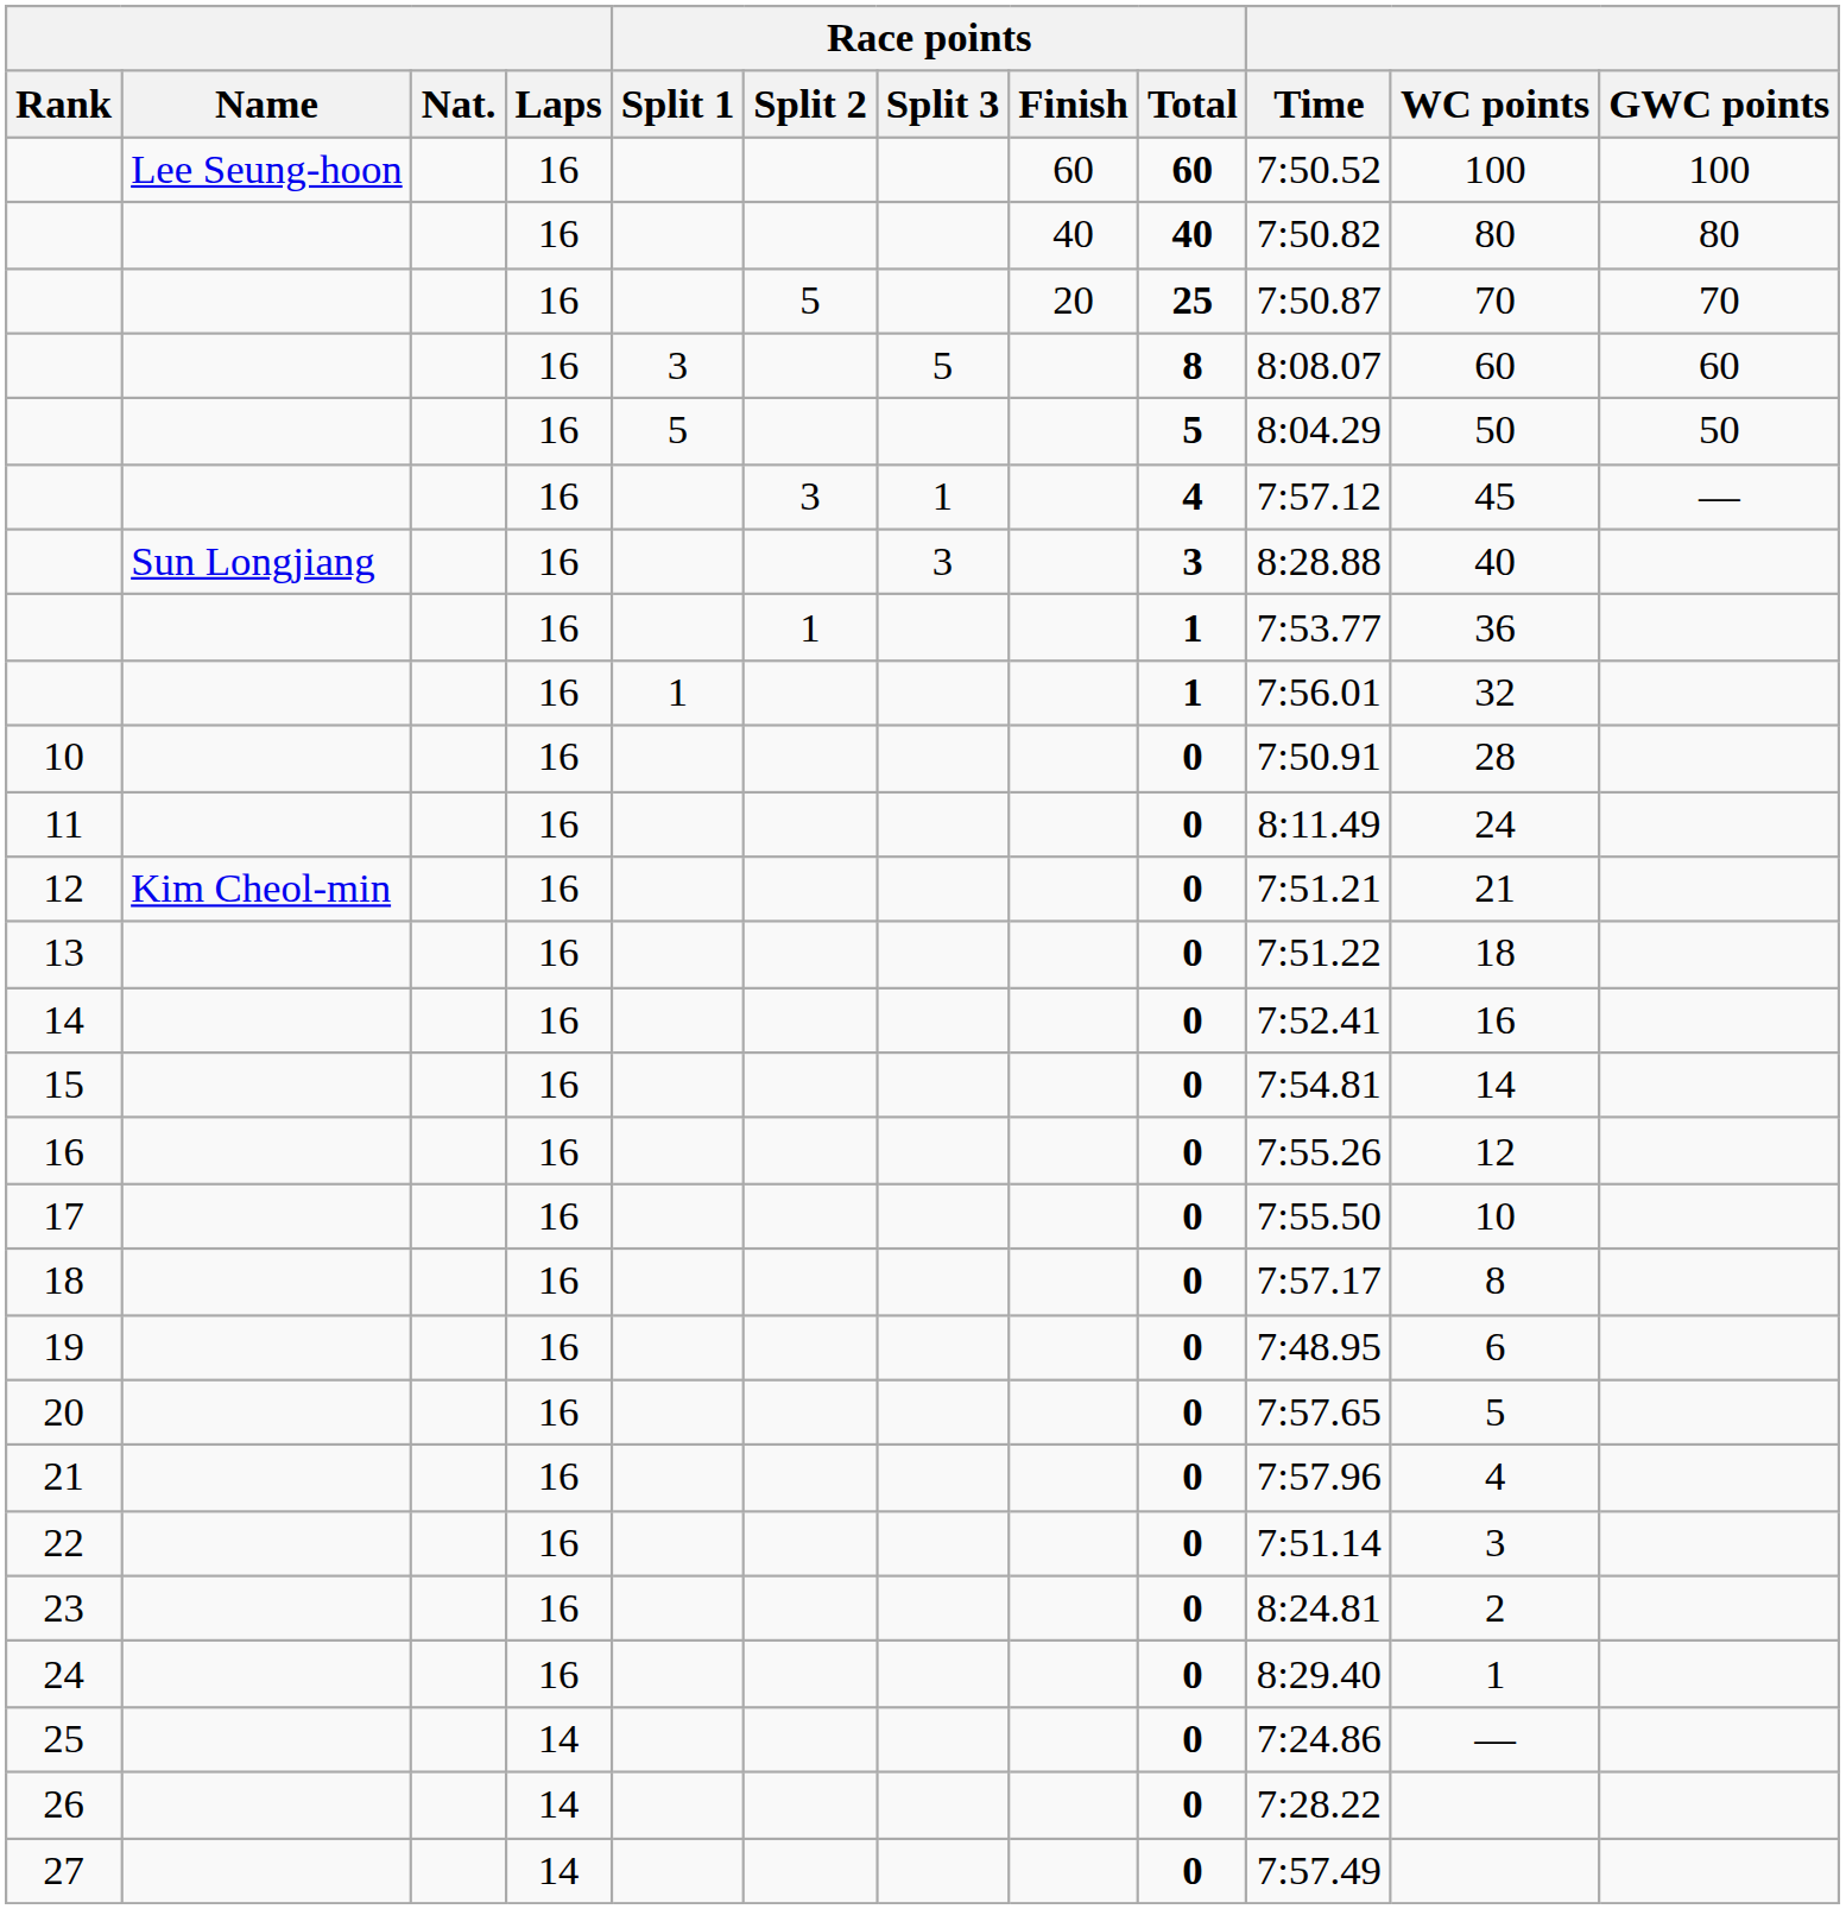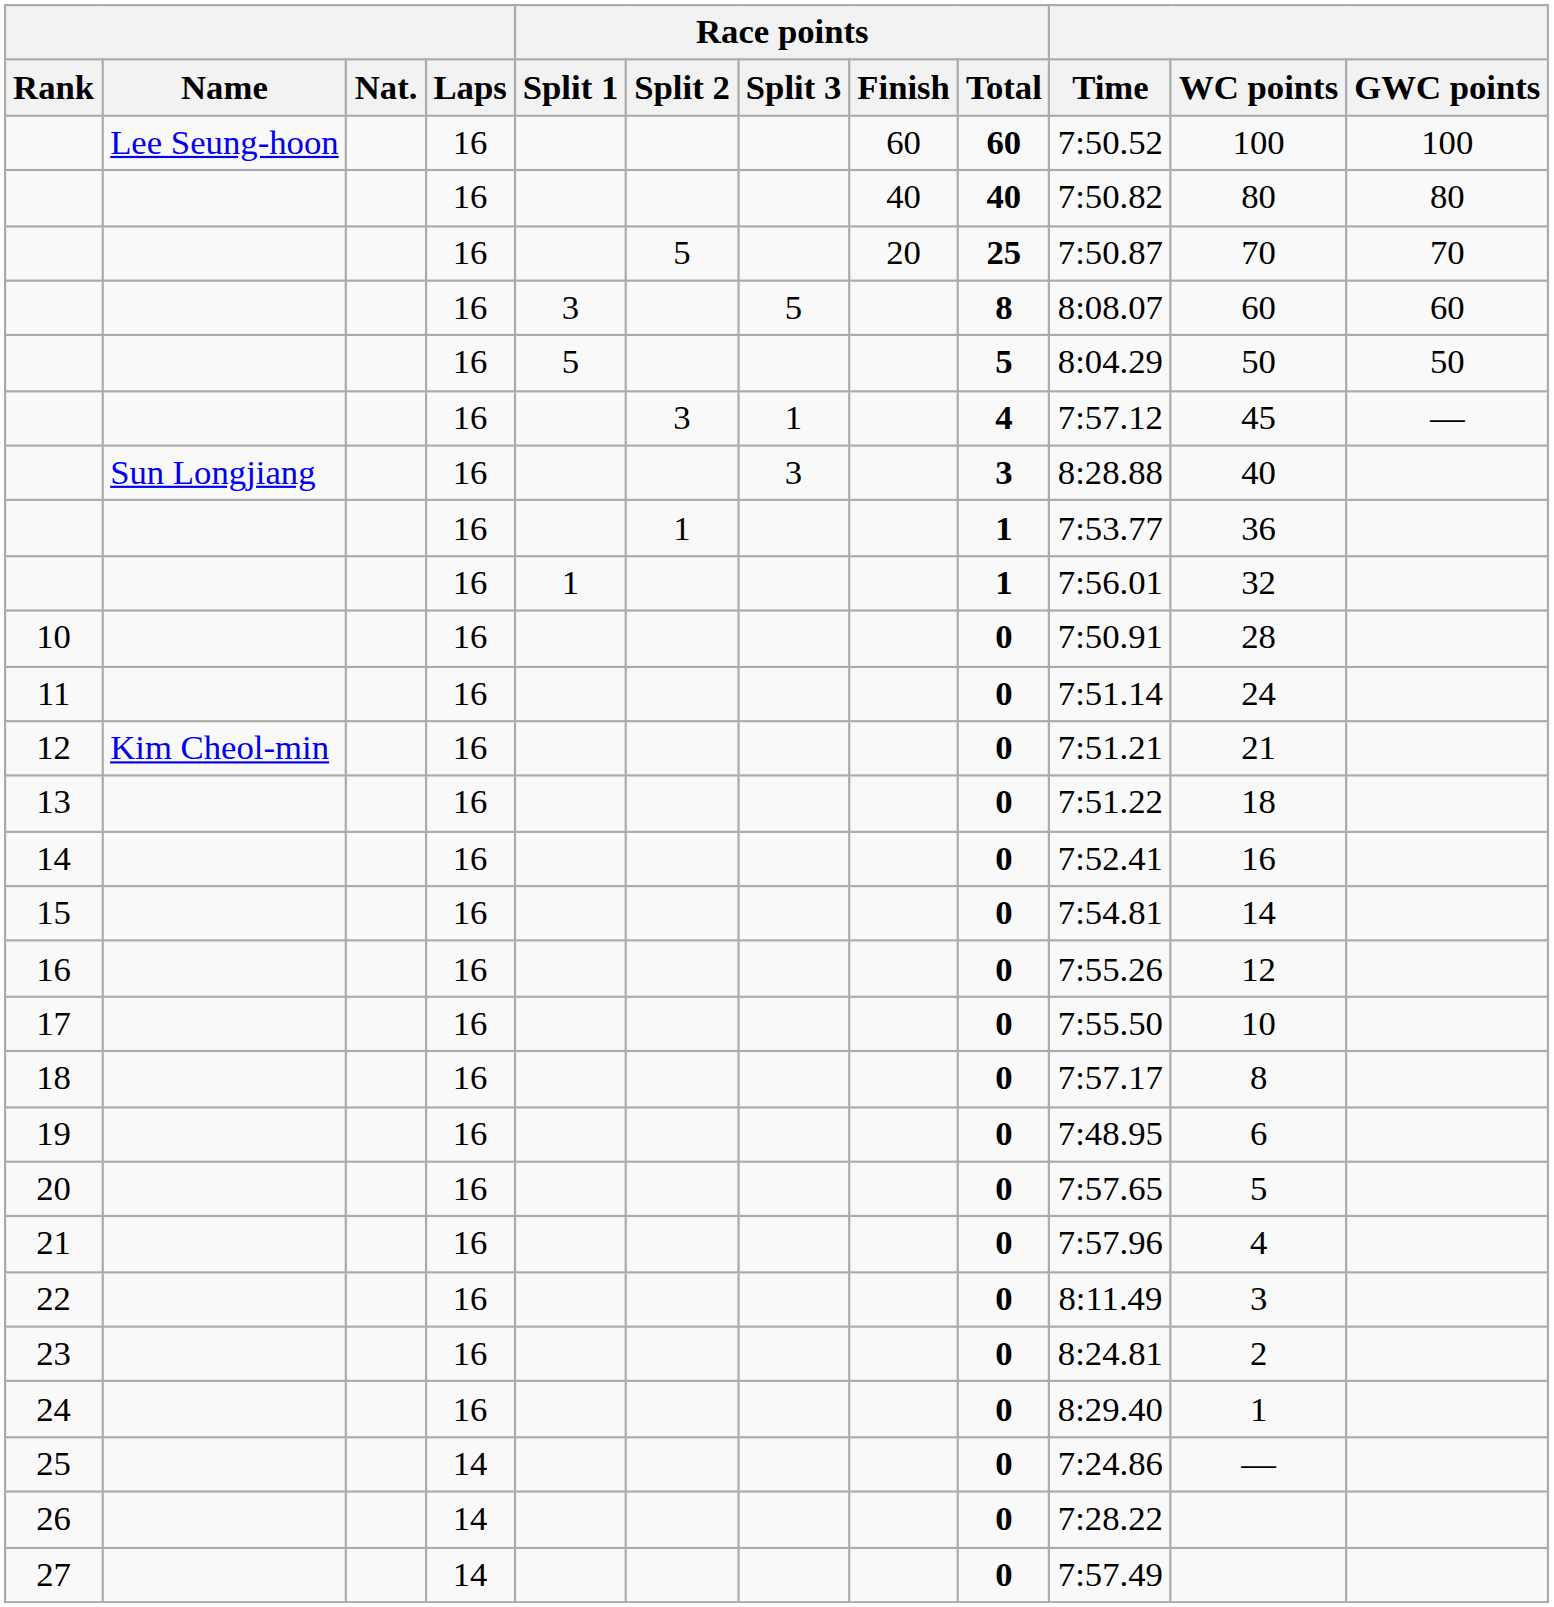 <table class="wikitable sortable" style="text-align:center">
 <tr>
 <th colspan=4></th>
 <th colspan=5>Race points</th>
 <th colspan=3></th>
 </tr>
 <tr>
 <th>Rank</th>
 <th>Name</th>
 <th>Nat.</th>
 <th>Laps</th>
 <th>Split 1</th>
 <th>Split 2</th>
 <th>Split 3</th>
 <th>Finish</th>
 <th>Total</th>
 <th>Time</th>
 <th>WC points</th>
 <th>GWC points</th>
 </tr>
 <tr>
 <td></td>
 <td align=left><a href='#'>Lee Seung-hoon</a></td>
 <td></td>
 <td>16</td>
 <td></td>
 <td></td>
 <td></td>
 <td>60</td>
 <td><strong>60</strong></td>
 <td>7:50.52</td>
 <td>100</td>
 <td>100</td>
 </tr>
 <tr>
 <td></td>
 <td align=left></td>
 <td></td>
 <td>16</td>
 <td></td>
 <td></td>
 <td></td>
 <td>40</td>
 <td><strong>40</strong></td>
 <td>7:50.82</td>
 <td>80</td>
 <td>80</td>
 </tr>
 <tr>
 <td></td>
 <td align=left></td>
 <td></td>
 <td>16</td>
 <td></td>
 <td>5</td>
 <td></td>
 <td>20</td>
 <td><strong>25</strong></td>
 <td>7:50.87</td>
 <td>70</td>
 <td>70</td>
 </tr>
 <tr>
 <td></td>
 <td align=left></td>
 <td></td>
 <td>16</td>
 <td>3</td>
 <td></td>
 <td>5</td>
 <td></td>
 <td><strong>8</strong></td>
 <td>8:08.07</td>
 <td>60</td>
 <td>60</td>
 </tr>
 <tr>
 <td></td>
 <td align=left></td>
 <td></td>
 <td>16</td>
 <td>5</td>
 <td></td>
 <td></td>
 <td></td>
 <td><strong>5</strong></td>
 <td>8:04.29</td>
 <td>50</td>
 <td>50</td>
 </tr>
 <tr>
 <td></td>
 <td align=left></td>
 <td></td>
 <td>16</td>
 <td></td>
 <td>3</td>
 <td>1</td>
 <td></td>
 <td><strong>4</strong></td>
 <td>7:57.12</td>
 <td>45</td>
 <td>—</td>
 </tr>
 <tr>
 <td></td>
 <td align=left><a href='#'>Sun Longjiang</a></td>
 <td></td>
 <td>16</td>
 <td></td>
 <td></td>
 <td>3</td>
 <td></td>
 <td><strong>3</strong></td>
 <td>8:28.88</td>
 <td>40</td>
 <td></td>
 </tr>
 <tr>
 <td></td>
 <td align=left></td>
 <td></td>
 <td>16</td>
 <td></td>
 <td>1</td>
 <td></td>
 <td></td>
 <td><strong>1</strong></td>
 <td>7:53.77</td>
 <td>36</td>
 <td></td>
 </tr>
 <tr>
 <td></td>
 <td align=left></td>
 <td></td>
 <td>16</td>
 <td>1</td>
 <td></td>
 <td></td>
 <td></td>
 <td><strong>1</strong></td>
 <td>7:56.01</td>
 <td>32</td>
 <td></td>
 </tr>
 <tr>
 <td>10</td>
 <td align=left></td>
 <td></td>
 <td>16</td>
 <td></td>
 <td></td>
 <td></td>
 <td></td>
 <td><strong>0</strong></td>
 <td>7:50.91</td>
 <td>28</td>
 <td></td>
 </tr>
 <tr>
 <td>11</td>
 <td align=left></td>
 <td></td>
 <td>16</td>
 <td></td>
 <td></td>
 <td></td>
 <td></td>
 <td><strong>0</strong></td>
-<td>8:11.49</td>
+<td>7:51.14</td>
 <td>24</td>
 <td></td>
 </tr>
 <tr>
 <td>12</td>
 <td align=left><a href='#'>Kim Cheol-min</a></td>
 <td></td>
 <td>16</td>
 <td></td>
 <td></td>
 <td></td>
 <td></td>
 <td><strong>0</strong></td>
 <td>7:51.21</td>
 <td>21</td>
 <td></td>
 </tr>
 <tr>
 <td>13</td>
 <td align=left></td>
 <td></td>
 <td>16</td>
 <td></td>
 <td></td>
 <td></td>
 <td></td>
 <td><strong>0</strong></td>
 <td>7:51.22</td>
 <td>18</td>
 <td></td>
 </tr>
 <tr>
 <td>14</td>
 <td align=left></td>
 <td></td>
 <td>16</td>
 <td></td>
 <td></td>
 <td></td>
 <td></td>
 <td><strong>0</strong></td>
 <td>7:52.41</td>
 <td>16</td>
 <td></td>
 </tr>
 <tr>
 <td>15</td>
 <td align=left></td>
 <td></td>
 <td>16</td>
 <td></td>
 <td></td>
 <td></td>
 <td></td>
 <td><strong>0</strong></td>
 <td>7:54.81</td>
 <td>14</td>
 <td></td>
 </tr>
 <tr>
 <td>16</td>
 <td align=left></td>
 <td></td>
 <td>16</td>
 <td></td>
 <td></td>
 <td></td>
 <td></td>
 <td><strong>0</strong></td>
 <td>7:55.26</td>
 <td>12</td>
 <td></td>
 </tr>
 <tr>
 <td>17</td>
 <td align=left></td>
 <td></td>
 <td>16</td>
 <td></td>
 <td></td>
 <td></td>
 <td></td>
 <td><strong>0</strong></td>
 <td>7:55.50</td>
 <td>10</td>
 <td></td>
 </tr>
 <tr>
 <td>18</td>
 <td align=left></td>
 <td></td>
 <td>16</td>
 <td></td>
 <td></td>
 <td></td>
 <td></td>
 <td><strong>0</strong></td>
 <td>7:57.17</td>
 <td>8</td>
 <td></td>
 </tr>
 <tr>
 <td>19</td>
 <td align=left></td>
 <td></td>
 <td>16</td>
 <td></td>
 <td></td>
 <td></td>
 <td></td>
 <td><strong>0</strong></td>
 <td>7:48.95</td>
 <td>6</td>
 <td></td>
 </tr>
 <tr>
 <td>20</td>
 <td align=left></td>
 <td></td>
 <td>16</td>
 <td></td>
 <td></td>
 <td></td>
 <td></td>
 <td><strong>0</strong></td>
 <td>7:57.65</td>
 <td>5</td>
 <td></td>
 </tr>
 <tr>
 <td>21</td>
 <td align=left></td>
 <td></td>
 <td>16</td>
 <td></td>
 <td></td>
 <td></td>
 <td></td>
 <td><strong>0</strong></td>
 <td>7:57.96</td>
 <td>4</td>
 <td></td>
 </tr>
 <tr>
 <td>22</td>
 <td align=left></td>
 <td></td>
 <td>16</td>
 <td></td>
 <td></td>
 <td></td>
 <td></td>
 <td><strong>0</strong></td>
-<td>7:51.14</td>
+<td>8:11.49</td>
 <td>3</td>
 <td></td>
 </tr>
 <tr>
 <td>23</td>
 <td align=left></td>
 <td></td>
 <td>16</td>
 <td></td>
 <td></td>
 <td></td>
 <td></td>
 <td><strong>0</strong></td>
 <td>8:24.81</td>
 <td>2</td>
 <td></td>
 </tr>
 <tr>
 <td>24</td>
 <td align=left></td>
 <td></td>
 <td>16</td>
 <td></td>
 <td></td>
 <td></td>
 <td></td>
 <td><strong>0</strong></td>
 <td>8:29.40</td>
 <td>1</td>
 <td></td>
 </tr>
 <tr>
 <td>25</td>
 <td align=left></td>
 <td></td>
 <td>14</td>
 <td></td>
 <td></td>
 <td></td>
 <td></td>
 <td><strong>0</strong></td>
 <td>7:24.86</td>
 <td>—</td>
 <td></td>
 </tr>
 <tr>
 <td>26</td>
 <td align=left></td>
 <td></td>
 <td>14</td>
 <td></td>
 <td></td>
 <td></td>
 <td></td>
 <td><strong>0</strong></td>
 <td>7:28.22</td>
 <td></td>
 <td></td>
 </tr>
 <tr>
 <td>27</td>
 <td align=left></td>
 <td></td>
 <td>14</td>
 <td></td>
 <td></td>
 <td></td>
 <td></td>
 <td><strong>0</strong></td>
 <td>7:57.49</td>
 <td></td>
 <td></td>
 </tr>
 </table>
